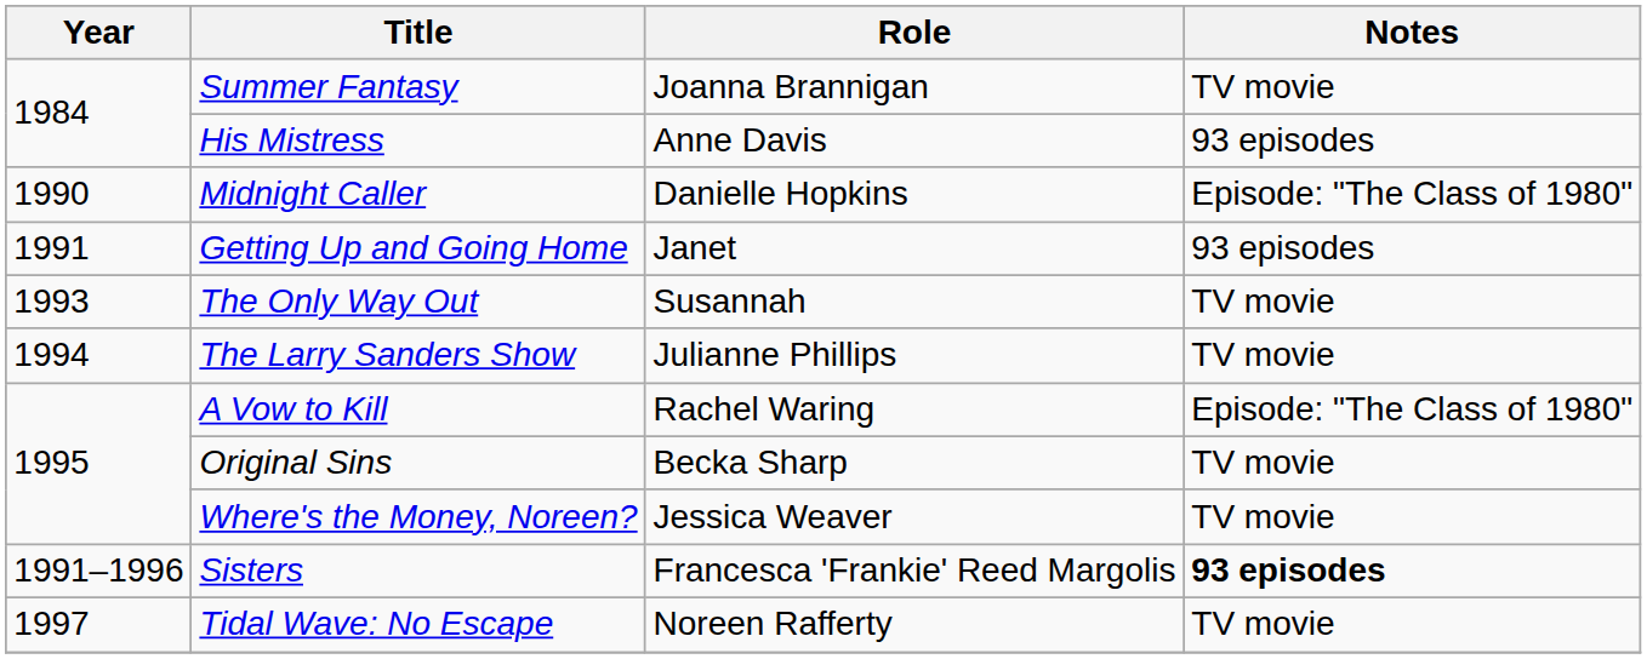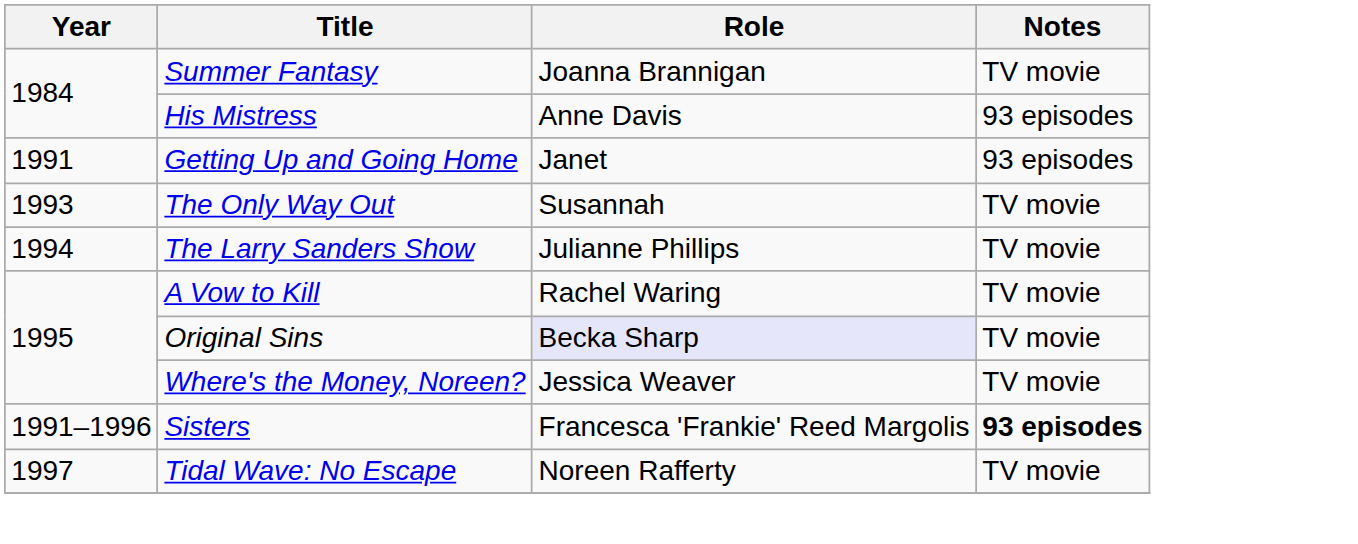 <table class="wikitable sortable">
 <tr>
 <th>Year</th>
 <th>Title</th>
 <th>Role</th>
 <th class="unsortable">Notes</th>
 </tr>
 <tr>
 <td rowspan=2>1984</td>
 <td><em><a href='#'>Summer Fantasy</a></em></td>
 <td>Joanna Brannigan</td>
 <td>TV movie</td>
 </tr>
 <tr>
 <td><em><a href='#'>His Mistress</a></em></td>
 <td>Anne Davis</td>
 <td>93 episodes</td>
-</tr>
-<tr>
-<td>1990</td>
-<td><em><a href='#'>Midnight Caller</a></em></td>
-<td>Danielle Hopkins</td>
-<td>Episode: "The Class of 1980"</td>
 </tr>
 <tr>
 <td>1991</td>
 <td><em><a href='#'>Getting Up and Going Home</a></em></td>
 <td>Janet</td>
 <td>93 episodes</td>
 </tr>
 <tr>
 <td>1993</td>
 <td><em><a href='#'>The Only Way Out</a></em></td>
 <td>Susannah</td>
 <td>TV movie</td>
 </tr>
 <tr>
 <td>1994</td>
 <td><em><a href='#'>The Larry Sanders Show</a></em></td>
 <td>Julianne Phillips</td>
 <td>TV movie</td>
 </tr>
 <tr>
 <td rowspan=3>1995</td>
 <td><em><a href='#'>A Vow to Kill</a></em></td>
 <td>Rachel Waring</td>
-<td>Episode: "The Class of 1980"</td>
+<td>TV movie</td>
 </tr>
 <tr>
 <td><em>Original Sins</em></td>
-<td>Becka Sharp</td>
+<td style="background: lavender;">Becka Sharp</td>
 <td>TV movie</td>
 </tr>
 <tr>
 <td><em><a href='#'>Where's the Money, Noreen?</a></em></td>
 <td>Jessica Weaver</td>
 <td>TV movie</td>
 </tr>
 <tr>
 <td>1991–1996</td>
 <td><em><a href='#'>Sisters</a></em></td>
 <td>Francesca 'Frankie' Reed Margolis</td>
 <td><strong>93 episodes</strong></td>
 </tr>
 <tr>
 <td>1997</td>
 <td><em><a href='#'>Tidal Wave: No Escape</a></em></td>
 <td>Noreen Rafferty</td>
 <td>TV movie</td>
 </tr>
 <tr>
 </tr>
 </table>
